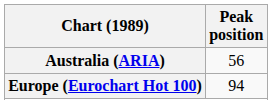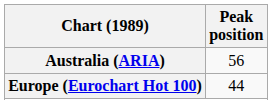 <table class="wikitable sortable plainrowheaders" style="text-align:center">
 <tr>
 <th>Chart (1989)</th>
 <th>Peak<br>position</th>
 </tr>
 <tr>
 <th scope="row">Australia (<a href='#'>ARIA</a>)</th>
 <td>56</td>
 </tr>
 <tr>
 <th scope="row">Europe (<a href='#'>Eurochart Hot 100</a>)</th>
-<td>94</td>
+<td>44</td>
 </tr>
 <tr>
 </tr>
 <tr>
 </tr>
 </table>
